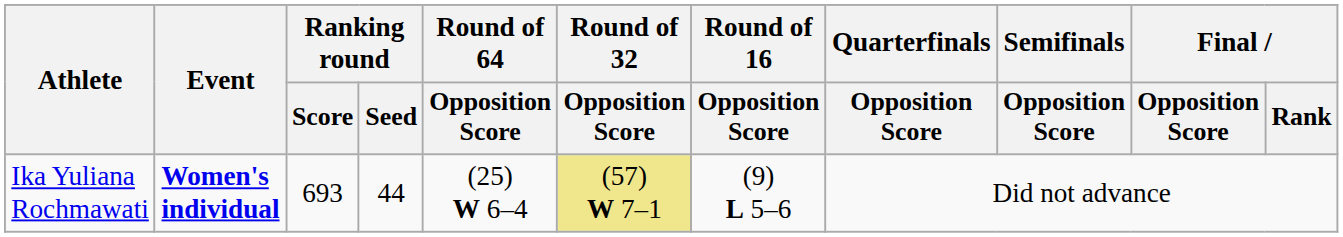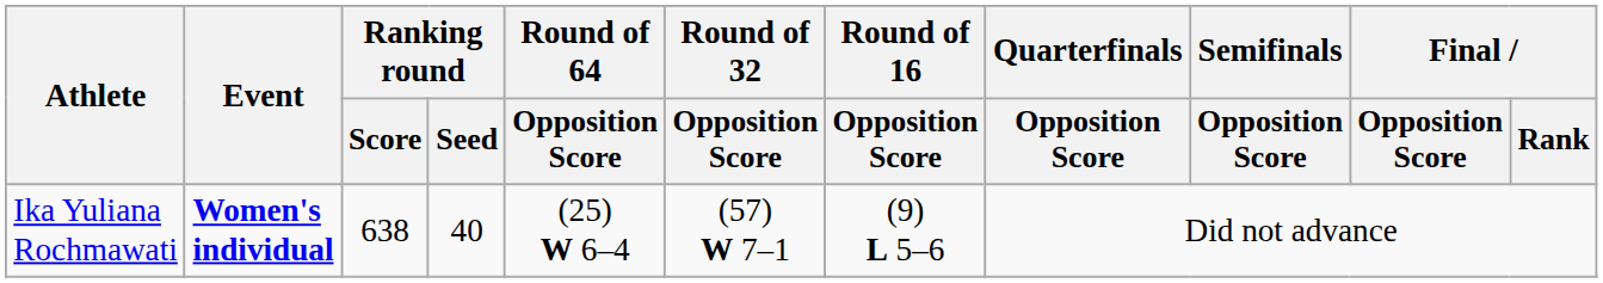 <table class="wikitable" style="font-size:90%">
 <tr>
 <th rowspan="2">Athlete</th>
 <th rowspan="2">Event</th>
 <th colspan="2">Ranking round</th>
 <th>Round of 64</th>
 <th>Round of 32</th>
 <th>Round of 16</th>
 <th>Quarterfinals</th>
 <th>Semifinals</th>
 <th colspan="2">Final / </th>
 </tr>
 <tr style="font-size:95%">
 <th>Score</th>
 <th>Seed</th>
 <th>Opposition<br>Score</th>
 <th>Opposition<br>Score</th>
 <th>Opposition<br>Score</th>
 <th>Opposition<br>Score</th>
 <th>Opposition<br>Score</th>
 <th>Opposition<br>Score</th>
 <th>Rank</th>
 </tr>
 <tr align=center>
 <td align=left><a href='#'>Ika Yuliana Rochmawati</a></td>
 <td align=left><strong><a href='#'>Women's individual</a></strong></td>
-<td>693</td>
-<td>44</td>
+<td>638</td>
+<td>40</td>
 <td> (25)<br> <strong>W</strong> 6–4</td>
-<td style="background: khaki;"> (57)<br> <strong>W</strong> 7–1</td>
+<td> (57)<br> <strong>W</strong> 7–1</td>
 <td> (9)<br> <strong>L</strong> 5–6</td>
 <td colspan=4 align=center>Did not advance</td>
 </tr>
 </table>
